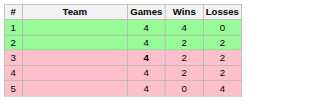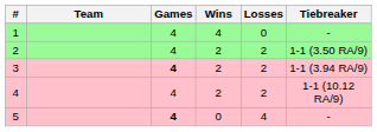 <table class=wikitable style="text-align:center; font-size:90%">
 <tr>
 <th width=20>#</th>
 <th width=150>Team</th>
 <th width=50>Games</th>
 <th width=50>Wins</th>
 <th width=50>Losses</th>
+<th width=100>Tiebreaker</th>
 </tr>
 <tr bgcolor=#98fb98>
 <td>1</td>
 <td align=left></td>
 <td>4</td>
 <td>4</td>
 <td>0</td>
+<td>-</td>
 </tr>
 <tr bgcolor=#98fb98>
 <td>2</td>
 <td align=left></td>
 <td>4</td>
 <td>2</td>
 <td>2</td>
+<td>1-1 (3.50 RA/9)</td>
 </tr>
 <tr bgcolor=pink>
 <td>3</td>
 <td align=left></td>
 <td><strong>4</strong></td>
 <td>2</td>
 <td>2</td>
+<td>1-1 (3.94 RA/9)</td>
 </tr>
 <tr bgcolor=pink>
 <td>4</td>
 <td align=left></td>
 <td>4</td>
 <td>2</td>
 <td>2</td>
+<td>1-1 (10.12 RA/9)</td>
 </tr>
 <tr bgcolor=pink>
 <td>5</td>
 <td align=left></td>
-<td>4</td>
+<td><strong>4</strong></td>
 <td>0</td>
 <td>4</td>
+<td>-</td>
 </tr>
 </table>
